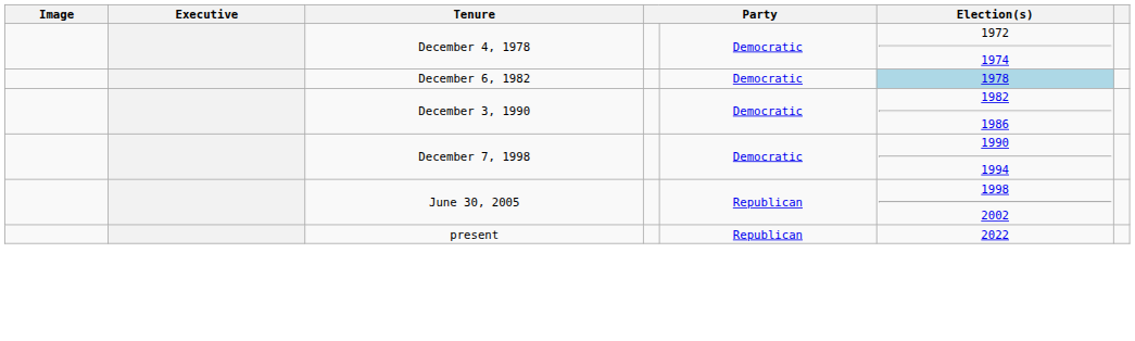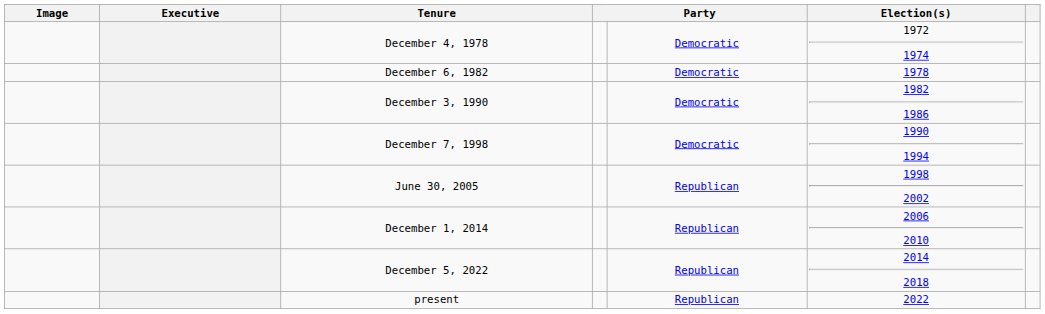 <table class="wikitable sortable plainrowheaders" style="width: 100%; text-align: center;">
 <tr>
 <th scope="col" class="unsortable" style="width: 110px;">Image</th>
 <th scope="col">Executive</th>
 <th scope="col">Tenure</th>
 <th scope="col" colspan="2">Party</th>
 <th scope="col" class="unsortable">Election(s)</th>
 <th scope="col" class="unsortable"></th>
 </tr>
 <tr>
 <td></td>
 <th scope="row" style="text-align: center;"><br></th>
 <td> December 4, 1978</td>
 <td></td>
 <td><a href='#'>Democratic</a></td>
 <td>1972<hr><a href='#'>1974</a></td>
 <td></td>
 </tr>
 <tr>
 <td></td>
 <th scope="row" style="text-align: center;"><br></th>
 <td> December 6, 1982</td>
 <td></td>
 <td><a href='#'>Democratic</a></td>
-<td style="background: lightblue;"><a href='#'>1978</a></td>
+<td><a href='#'>1978</a></td>
 <td></td>
 </tr>
 <tr>
 <td></td>
 <th scope="row" style="text-align: center;"><br></th>
 <td> December 3, 1990</td>
 <td></td>
 <td><a href='#'>Democratic</a></td>
 <td><a href='#'>1982</a><hr><a href='#'>1986</a></td>
 <td></td>
 </tr>
 <tr>
 <td></td>
 <th scope="row" style="text-align: center;"><br></th>
 <td> December 7, 1998</td>
 <td></td>
 <td><a href='#'>Democratic</a></td>
 <td><a href='#'>1990</a><hr><a href='#'>1994</a></td>
 <td></td>
 </tr>
 <tr>
 <td></td>
 <th scope="row" style="text-align: center;"><br></th>
 <td> June 30, 2005</td>
 <td></td>
 <td><a href='#'>Republican</a></td>
 <td><a href='#'>1998</a><hr><a href='#'>2002</a></td>
 <td></td>
 </tr>
 <tr>
 <td></td>
 <th scope="row" style="text-align: center;"><br></th>
+<td> December 1, 2014</td>
+<td></td>
+<td><a href='#'>Republican</a></td>
+<td><a href='#'>2006</a><hr><a href='#'>2010</a></td>
+<td></td>
+</tr>
+<tr>
+<td></td>
+<th scope="row" style="text-align: center;"><br></th>
+<td> December 5, 2022</td>
+<td></td>
+<td><a href='#'>Republican</a></td>
+<td><a href='#'>2014</a><hr><a href='#'>2018</a></td>
+<td></td>
+</tr>
+<tr>
+<td></td>
+<th scope="row" style="text-align: center;"><br></th>
 <td> present</td>
 <td></td>
 <td><a href='#'>Republican</a></td>
 <td><a href='#'>2022</a></td>
 <td></td>
 </tr>
 </table>
